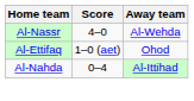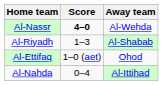 <table class="wikitable" style="text-align: center">
 <tr>
 <th>Home team</th>
 <th>Score</th>
 <th>Away team</th>
 </tr>
 <tr>
 <td bgcolor="ccffcc"><a href='#'>Al-Nassr</a></td>
-<td>4–0</td>
+<td><strong>4–0</strong></td>
 <td><a href='#'>Al-Wehda</a></td>
+</tr>
+<tr>
+<td><a href='#'>Al-Riyadh</a></td>
+<td>1–3</td>
+<td bgcolor="ccffcc"><a href='#'>Al-Shabab</a></td>
 </tr>
 <tr>
 <td bgcolor="ccffcc"><a href='#'>Al-Ettifaq</a></td>
 <td>1–0 (<a href='#'>aet</a>)</td>
 <td><a href='#'>Ohod</a></td>
 </tr>
 <tr>
 <td><a href='#'>Al-Nahda</a></td>
 <td>0–4</td>
 <td bgcolor="ccffcc"><a href='#'>Al-Ittihad</a></td>
 </tr>
 </table>
